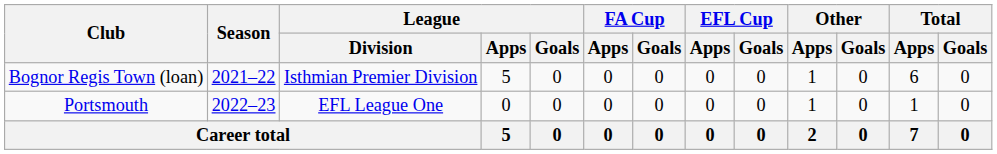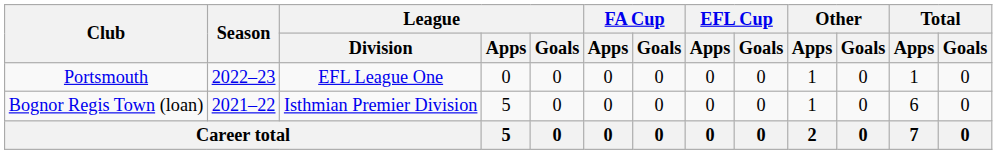 <table class="wikitable" style="text-align:center;">
 <tr>
 <th rowspan="2">Club</th>
 <th rowspan="2">Season</th>
 <th colspan="3">League</th>
 <th colspan="2"><a href='#'>FA Cup</a></th>
 <th colspan="2"><a href='#'>EFL Cup</a></th>
 <th colspan="2">Other</th>
 <th colspan="2">Total</th>
 </tr>
 <tr>
 <th>Division</th>
 <th>Apps</th>
 <th>Goals</th>
 <th>Apps</th>
 <th>Goals</th>
 <th>Apps</th>
 <th>Goals</th>
 <th>Apps</th>
 <th>Goals</th>
 <th>Apps</th>
 <th>Goals</th>
 </tr>
 <tr>
+<td valign="center"><a href='#'>Portsmouth</a></td>
+<td><a href='#'>2022–23</a></td>
+<td><a href='#'>EFL League One</a></td>
+<td>0</td>
+<td>0</td>
+<td>0</td>
+<td>0</td>
+<td>0</td>
+<td>0</td>
+<td>1</td>
+<td>0</td>
+<td>1</td>
+<td>0</td>
+</tr>
+<tr>
 <td valign="center"><a href='#'>Bognor Regis Town</a> (loan)</td>
 <td><a href='#'>2021–22</a></td>
 <td><a href='#'>Isthmian Premier Division</a></td>
 <td>5</td>
 <td>0</td>
 <td>0</td>
 <td>0</td>
 <td>0</td>
 <td>0</td>
 <td>1</td>
 <td>0</td>
 <td>6</td>
-<td>0</td>
-</tr>
-<tr>
-<td valign="center"><a href='#'>Portsmouth</a></td>
-<td><a href='#'>2022–23</a></td>
-<td><a href='#'>EFL League One</a></td>
-<td>0</td>
-<td>0</td>
-<td>0</td>
-<td>0</td>
-<td>0</td>
-<td>0</td>
-<td>1</td>
-<td>0</td>
-<td>1</td>
 <td>0</td>
 </tr>
 <tr>
 <th colspan="3">Career total</th>
 <th>5</th>
 <th>0</th>
 <th>0</th>
 <th>0</th>
 <th>0</th>
 <th>0</th>
 <th>2</th>
 <th>0</th>
 <th>7</th>
 <th>0</th>
 </tr>
 </table>
